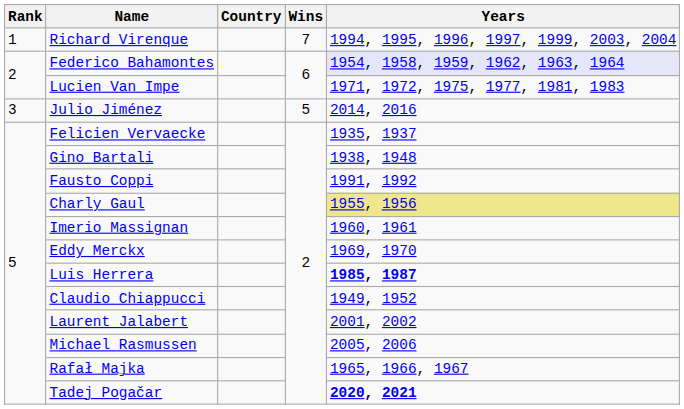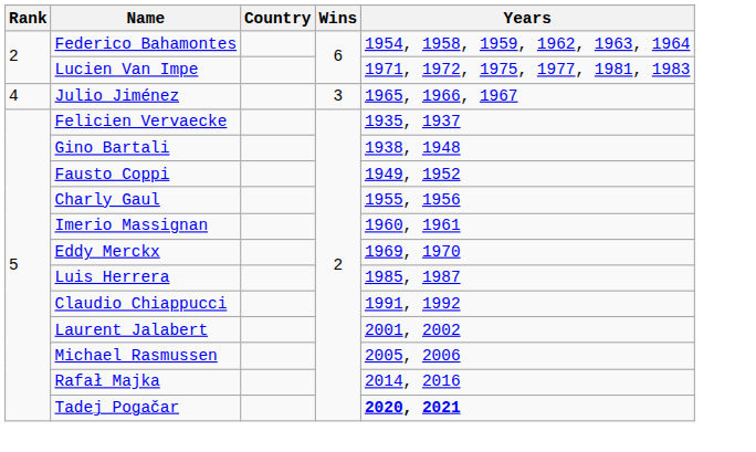 <table class="wikitable">
 <tr>
 <th>Rank</th>
 <th>Name</th>
 <th>Country</th>
 <th>Wins</th>
 <th>Years</th>
 </tr>
 <tr>
-<td>1</td>
-<td><a href='#'>Richard Virenque</a></td>
-<td></td>
-<td align=center>7</td>
-<td align=left><a href='#'>1994</a>, <a href='#'>1995</a>, <a href='#'>1996</a>, <a href='#'>1997</a>, <a href='#'>1999</a>, <a href='#'>2003</a>, <a href='#'>2004</a></td>
-</tr>
-<tr>
 <td rowspan=2>2</td>
 <td><a href='#'>Federico Bahamontes</a></td>
 <td></td>
 <td style="text-align:center;" rowspan="2">6</td>
-<td align=left style="background: lavender;"><a href='#'>1954</a>, <a href='#'>1958</a>, <a href='#'>1959</a>, <a href='#'>1962</a>, <a href='#'>1963</a>, <a href='#'>1964</a></td>
+<td align=left><a href='#'>1954</a>, <a href='#'>1958</a>, <a href='#'>1959</a>, <a href='#'>1962</a>, <a href='#'>1963</a>, <a href='#'>1964</a></td>
 </tr>
 <tr>
 <td><a href='#'>Lucien Van Impe</a></td>
 <td></td>
 <td align=left><a href='#'>1971</a>, <a href='#'>1972</a>, <a href='#'>1975</a>, <a href='#'>1977</a>, <a href='#'>1981</a>, <a href='#'>1983</a></td>
 </tr>
 <tr>
-<td>3</td>
+<td>4</td>
 <td><a href='#'>Julio Jiménez</a></td>
 <td></td>
-<td align=center>5</td>
-<td align=left><a href='#'>2014</a>, <a href='#'>2016</a></td>
+<td align=center>3</td>
+<td align=left><a href='#'>1965</a>, <a href='#'>1966</a>, <a href='#'>1967</a></td>
 </tr>
 <tr>
 <td rowspan=12>5</td>
 <td><a href='#'>Felicien Vervaecke</a></td>
 <td></td>
 <td style="text-align:center;" rowspan="12">2</td>
 <td align=left><a href='#'>1935</a>, <a href='#'>1937</a></td>
 </tr>
 <tr>
 <td><a href='#'>Gino Bartali</a></td>
 <td></td>
 <td align=left><a href='#'>1938</a>, <a href='#'>1948</a></td>
 </tr>
 <tr>
 <td><a href='#'>Fausto Coppi</a></td>
 <td></td>
-<td align=left><a href='#'>1991</a>, <a href='#'>1992</a></td>
+<td align=left><a href='#'>1949</a>, <a href='#'>1952</a></td>
 </tr>
 <tr>
 <td><a href='#'>Charly Gaul</a></td>
 <td></td>
-<td align=left style="background: khaki;"><a href='#'>1955</a>, <a href='#'>1956</a></td>
+<td align=left><a href='#'>1955</a>, <a href='#'>1956</a></td>
 </tr>
 <tr>
 <td><a href='#'>Imerio Massignan</a></td>
 <td></td>
 <td align=left><a href='#'>1960</a>, <a href='#'>1961</a></td>
 </tr>
 <tr>
 <td><a href='#'>Eddy Merckx</a></td>
 <td></td>
 <td align=left><a href='#'>1969</a>, <a href='#'>1970</a></td>
 </tr>
 <tr>
 <td><a href='#'>Luis Herrera</a></td>
 <td></td>
-<td align=left><strong><a href='#'>1985</a>, <a href='#'>1987</a></strong></td>
+<td align=left><a href='#'>1985</a>, <a href='#'>1987</a></td>
 </tr>
 <tr>
 <td><a href='#'>Claudio Chiappucci</a></td>
 <td></td>
-<td align=left><a href='#'>1949</a>, <a href='#'>1952</a></td>
+<td align=left><a href='#'>1991</a>, <a href='#'>1992</a></td>
 </tr>
 <tr>
 <td><a href='#'>Laurent Jalabert</a></td>
 <td></td>
 <td align=left><a href='#'>2001</a>, <a href='#'>2002</a></td>
 </tr>
 <tr>
 <td><a href='#'>Michael Rasmussen</a></td>
 <td></td>
 <td align=left><a href='#'>2005</a>, <a href='#'>2006</a></td>
 </tr>
 <tr>
 <td><a href='#'>Rafał Majka</a></td>
 <td></td>
-<td align=left><a href='#'>1965</a>, <a href='#'>1966</a>, <a href='#'>1967</a></td>
+<td align=left><a href='#'>2014</a>, <a href='#'>2016</a></td>
 </tr>
 <tr>
 <td><a href='#'>Tadej Pogačar</a></td>
 <td></td>
 <td align=left><strong><a href='#'>2020</a>, <a href='#'>2021</a></strong></td>
 </tr>
 </table>
